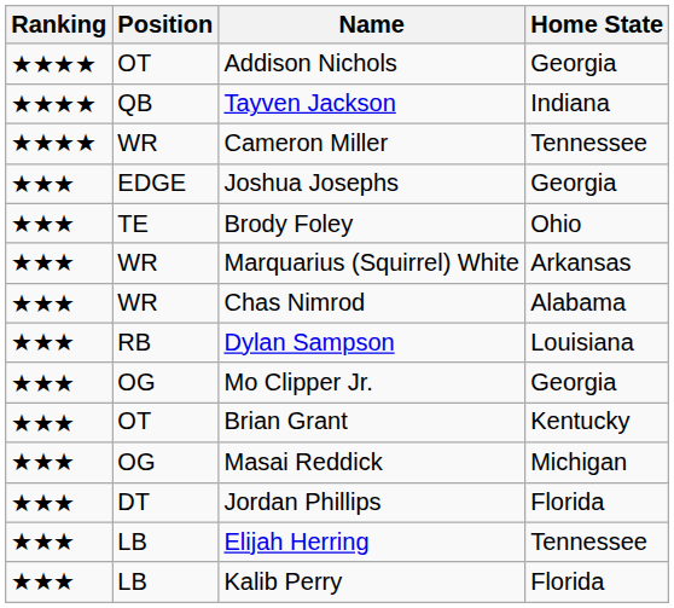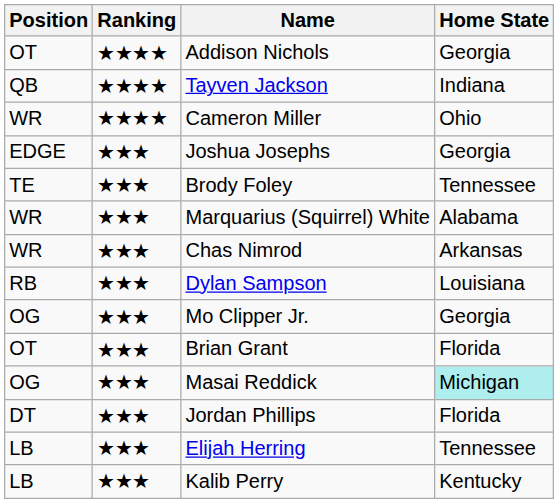 <table class="wikitable">
 <tr>
+<th>Position</th>
 <th>Ranking</th>
-<th>Position</th>
 <th>Name</th>
 <th>Home State</th>
 </tr>
 <tr>
+<td>OT</td>
 <td>★★★★</td>
-<td>OT</td>
 <td>Addison Nichols</td>
 <td>Georgia</td>
 </tr>
 <tr>
+<td>QB</td>
 <td>★★★★</td>
-<td>QB</td>
 <td><a href='#'>Tayven Jackson</a></td>
 <td>Indiana</td>
 </tr>
 <tr>
+<td>WR</td>
 <td>★★★★</td>
-<td>WR</td>
 <td>Cameron Miller</td>
-<td>Tennessee</td>
+<td>Ohio</td>
 </tr>
 <tr>
+<td>EDGE</td>
 <td>★★★</td>
-<td>EDGE</td>
 <td>Joshua Josephs</td>
 <td>Georgia</td>
 </tr>
 <tr>
+<td>TE</td>
 <td>★★★</td>
-<td>TE</td>
 <td>Brody Foley</td>
-<td>Ohio</td>
+<td>Tennessee</td>
 </tr>
 <tr>
+<td>WR</td>
 <td>★★★</td>
+<td>Marquarius (Squirrel) White</td>
+<td>Alabama</td>
+</tr>
+<tr>
 <td>WR</td>
-<td>Marquarius (Squirrel) White</td>
+<td>★★★</td>
+<td>Chas Nimrod</td>
 <td>Arkansas</td>
 </tr>
 <tr>
+<td>RB</td>
 <td>★★★</td>
-<td>WR</td>
-<td>Chas Nimrod</td>
-<td>Alabama</td>
-</tr>
-<tr>
-<td>★★★</td>
-<td>RB</td>
 <td><a href='#'>Dylan Sampson</a></td>
 <td>Louisiana</td>
 </tr>
 <tr>
+<td>OG</td>
 <td>★★★</td>
-<td>OG</td>
 <td>Mo Clipper Jr.</td>
 <td>Georgia</td>
 </tr>
 <tr>
+<td>OT</td>
 <td>★★★</td>
-<td>OT</td>
 <td>Brian Grant</td>
-<td>Kentucky</td>
+<td>Florida</td>
 </tr>
 <tr>
+<td>OG</td>
 <td>★★★</td>
-<td>OG</td>
 <td>Masai Reddick</td>
-<td>Michigan</td>
+<td style="background: paleturquoise;">Michigan</td>
 </tr>
 <tr>
+<td>DT</td>
 <td>★★★</td>
-<td>DT</td>
 <td>Jordan Phillips</td>
 <td>Florida</td>
 </tr>
 <tr>
+<td>LB</td>
 <td>★★★</td>
-<td>LB</td>
 <td><a href='#'>Elijah Herring</a></td>
 <td>Tennessee</td>
 </tr>
 <tr>
+<td>LB</td>
 <td>★★★</td>
-<td>LB</td>
 <td>Kalib Perry</td>
-<td>Florida</td>
+<td>Kentucky</td>
 </tr>
 </table>
